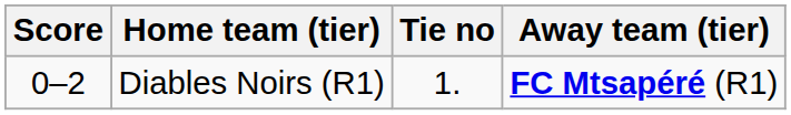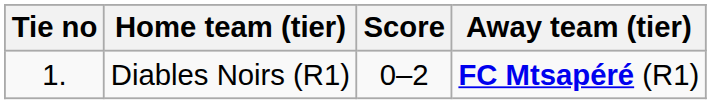 <table class="wikitable" style="text-align: center">
 <tr>
+<th>Tie no</th>
+<th>Home team (tier)</th>
 <th>Score</th>
-<th>Home team (tier)</th>
-<th>Tie no</th>
 <th>Away team (tier)</th>
 </tr>
 <tr>
+<td>1.</td>
+<td> Diables Noirs (R1)</td>
 <td>0–2</td>
-<td> Diables Noirs (R1)</td>
-<td>1.</td>
 <td><strong><a href='#'>FC Mtsapéré</a></strong> (R1) </td>
 </tr>
 </table>
